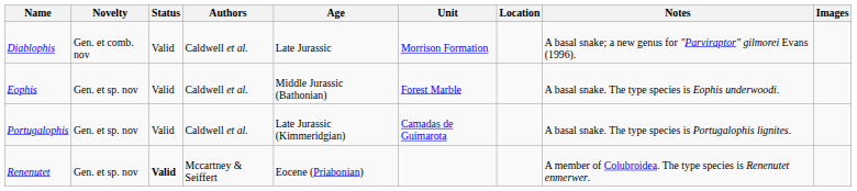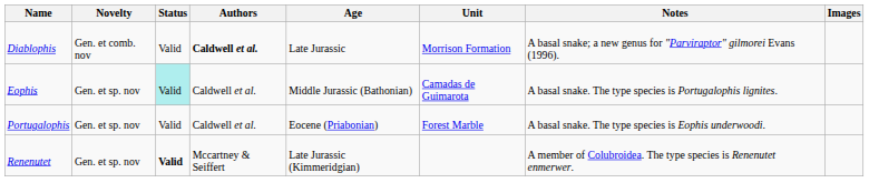 <table class="wikitable sortable"  style="margin:auto; width:100%;">
 <tr>
 <th>Name</th>
 <th>Novelty</th>
 <th>Status</th>
 <th>Authors</th>
 <th>Age</th>
 <th>Unit</th>
-<th>Location</th>
 <th>Notes</th>
 <th>Images</th>
 </tr>
 <tr>
 <td><br><em><a href='#'>Diablophis</a></em></td>
 <td><br>Gen. et comb. nov</td>
 <td><br>Valid</td>
-<td><br>Caldwell <em>et al.</em></td>
+<td><strong><br>Caldwell <em>et al.</em></strong></td>
 <td><br>Late Jurassic</td>
 <td><br><a href='#'>Morrison Formation</a></td>
-<td><br></td>
 <td><br>A basal snake; a new genus for <em>"<a href='#'>Parviraptor</a>" gilmorei</em> Evans (1996).</td>
 <td></td>
 </tr>
 <tr>
 <td><br><em><a href='#'>Eophis</a></em></td>
 <td><br>Gen. et sp. nov</td>
-<td><br>Valid</td>
+<td style="background: paleturquoise;"><br>Valid</td>
 <td><br>Caldwell <em>et al.</em></td>
 <td><br>Middle Jurassic (Bathonian)</td>
-<td><br><a href='#'>Forest Marble</a></td>
-<td><br></td>
-<td><br>A basal snake. The type species is <em>Eophis underwoodi</em>.</td>
+<td><br><a href='#'>Camadas de Guimarota</a></td>
+<td><br>A basal snake. The type species is <em>Portugalophis lignites</em>.</td>
 <td></td>
 </tr>
 <tr>
 <td><br><em><a href='#'>Portugalophis</a></em></td>
 <td><br>Gen. et sp. nov</td>
 <td><br>Valid</td>
 <td><br>Caldwell <em>et al.</em></td>
-<td><br>Late Jurassic (Kimmeridgian)</td>
-<td><br><a href='#'>Camadas de Guimarota</a></td>
-<td><br></td>
-<td><br>A basal snake. The type species is <em>Portugalophis lignites</em>.</td>
+<td><br>Eocene (<a href='#'>Priabonian</a>)</td>
+<td><br><a href='#'>Forest Marble</a></td>
+<td><br>A basal snake. The type species is <em>Eophis underwoodi</em>.</td>
 <td></td>
 </tr>
 <tr>
 <td><br><em><a href='#'>Renenutet</a></em></td>
 <td><br>Gen. et sp. nov</td>
 <td><strong><br>Valid</strong></td>
 <td><br>Mccartney & Seiffert</td>
-<td><br>Eocene (<a href='#'>Priabonian</a>)</td>
+<td><br>Late Jurassic (Kimmeridgian)</td>
 <td></td>
-<td><br></td>
 <td><br>A member of <a href='#'>Colubroidea</a>. The type species is <em>Renenutet enmerwer</em>.</td>
 <td></td>
 </tr>
 </table>
